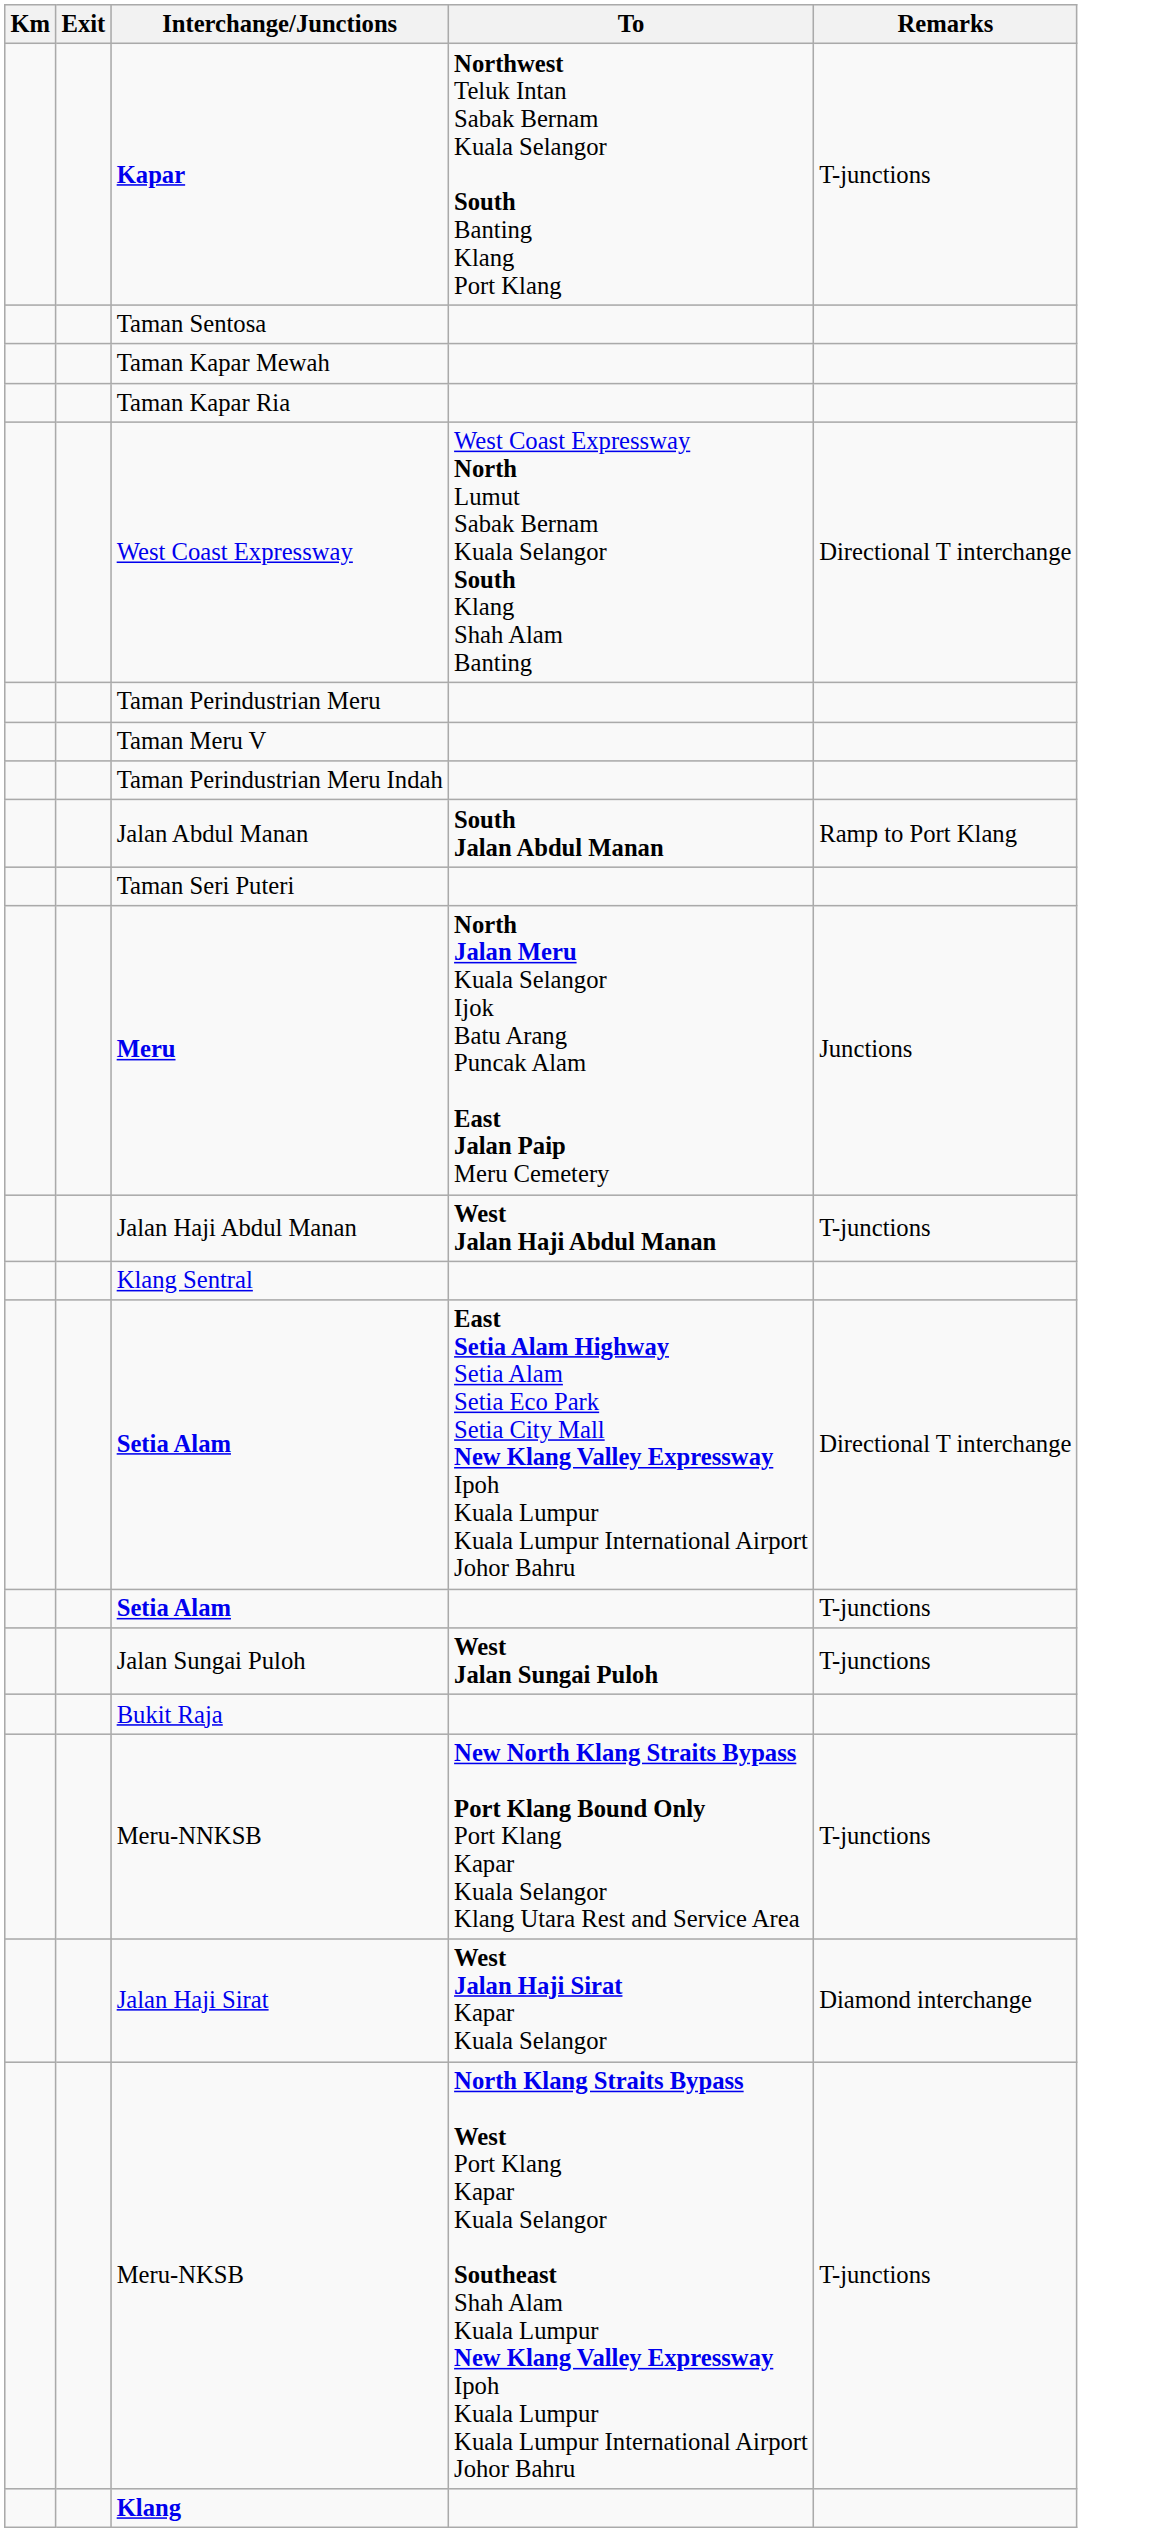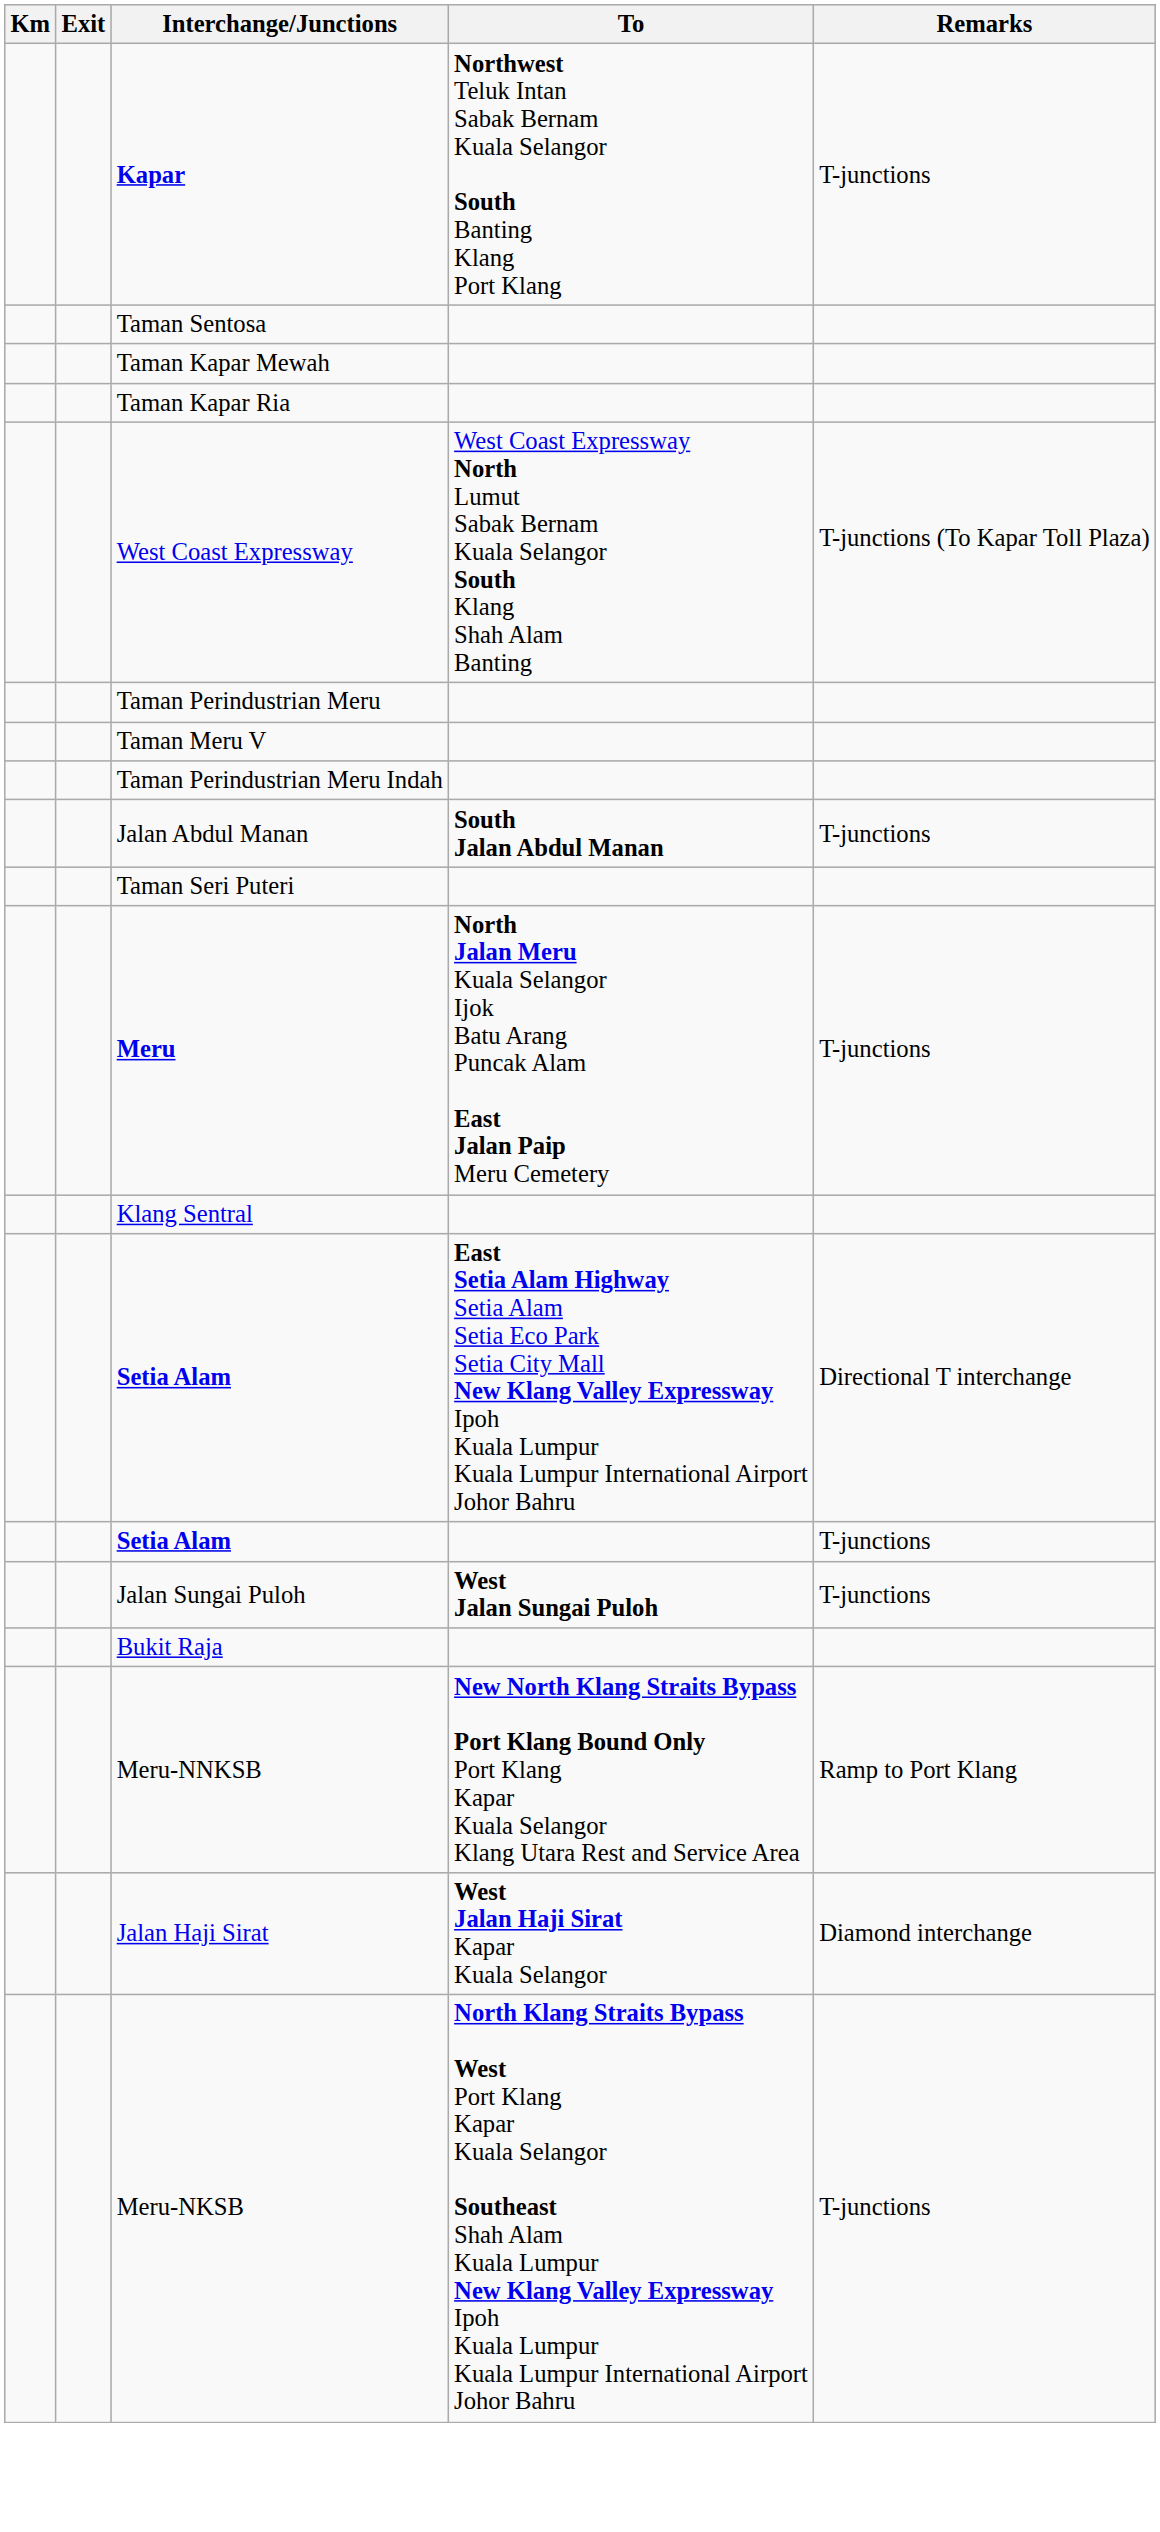 <table class="wikitable">
 <tr>
 <th>Km</th>
 <th>Exit</th>
 <th>Interchange/Junctions</th>
 <th>To</th>
 <th>Remarks</th>
 </tr>
 <tr>
 <td></td>
 <td></td>
 <td><strong><a href='#'>Kapar</a></strong></td>
 <td><strong>Northwest</strong><br> Teluk Intan<br> Sabak Bernam<br> Kuala Selangor<br><br><strong>South</strong><br> Banting<br> Klang<br> Port Klang</td>
 <td>T-junctions</td>
 </tr>
 <tr>
 <td></td>
 <td></td>
 <td>Taman Sentosa</td>
 <td></td>
 <td></td>
 </tr>
 <tr>
 <td></td>
 <td></td>
 <td>Taman Kapar Mewah</td>
 <td></td>
 <td></td>
 </tr>
 <tr>
 <td></td>
 <td></td>
 <td>Taman Kapar Ria</td>
 <td></td>
 <td></td>
 </tr>
 <tr>
 <td></td>
 <td></td>
 <td><a href='#'>West Coast Expressway</a></td>
 <td> <a href='#'>West Coast Expressway</a><br><strong>North</strong><br> Lumut<br> Sabak Bernam<br> Kuala Selangor<br><strong>South</strong><br> Klang<br> Shah Alam<br> Banting</td>
-<td>Directional T interchange</td>
+<td>T-junctions (To Kapar Toll Plaza)<br><br></td>
 </tr>
 <tr>
 <td></td>
 <td></td>
 <td>Taman Perindustrian Meru</td>
 <td></td>
 <td></td>
 </tr>
 <tr>
 <td></td>
 <td></td>
 <td>Taman Meru V</td>
 <td></td>
 <td></td>
 </tr>
 <tr>
 <td></td>
 <td></td>
 <td>Taman Perindustrian Meru Indah</td>
 <td></td>
 <td></td>
 </tr>
 <tr>
 <td></td>
 <td></td>
 <td>Jalan Abdul Manan</td>
 <td><strong>South</strong><br><strong>Jalan Abdul Manan</strong></td>
-<td>Ramp to Port Klang</td>
+<td>T-junctions</td>
 </tr>
 <tr>
 <td></td>
 <td></td>
 <td>Taman Seri Puteri</td>
 <td></td>
 <td></td>
 </tr>
 <tr>
 <td></td>
 <td></td>
 <td><strong><a href='#'>Meru</a></strong></td>
 <td><strong>North</strong><br> <strong><a href='#'>Jalan Meru</a></strong><br> Kuala Selangor<br> Ijok<br> Batu Arang<br> Puncak Alam<br><br><strong>East</strong><br><strong>Jalan Paip</strong><br>Meru Cemetery</td>
-<td>Junctions</td>
-</tr>
-<tr>
-<td></td>
-<td></td>
-<td>Jalan Haji Abdul Manan</td>
-<td><strong>West</strong><br><strong>Jalan Haji Abdul Manan</strong></td>
 <td>T-junctions</td>
 </tr>
 <tr>
 <td></td>
 <td></td>
 <td><a href='#'>Klang Sentral</a></td>
 <td></td>
 <td></td>
 </tr>
 <tr>
 <td></td>
 <td></td>
 <td><strong><a href='#'>Setia Alam</a></strong></td>
 <td><strong>East</strong><br> <strong><a href='#'>Setia Alam Highway</a></strong><br><a href='#'>Setia Alam</a><br><a href='#'>Setia Eco Park</a><br><a href='#'>Setia City Mall</a> <br> <strong><a href='#'>New Klang Valley Expressway</a></strong><br>  Ipoh<br>  Kuala Lumpur<br>  Kuala Lumpur International Airport <br>  Johor Bahru</td>
 <td>Directional T interchange</td>
 </tr>
 <tr>
 <td></td>
 <td></td>
 <td><strong><a href='#'>Setia Alam</a></strong></td>
 <td></td>
 <td>T-junctions</td>
 </tr>
 <tr>
 <td></td>
 <td></td>
 <td>Jalan Sungai Puloh</td>
 <td><strong>West</strong><br><strong>Jalan Sungai Puloh</strong></td>
 <td>T-junctions</td>
 </tr>
 <tr>
 <td></td>
 <td></td>
 <td><a href='#'>Bukit Raja</a></td>
 <td></td>
 <td></td>
 </tr>
 <tr>
 <td></td>
 <td></td>
 <td>Meru-NNKSB</td>
 <td> <strong><a href='#'>New North Klang Straits Bypass</a></strong><br><br><strong>Port Klang Bound Only</strong><br>  Port Klang <br> Kapar<br> Kuala Selangor<br> Klang Utara Rest and Service Area</td>
-<td>T-junctions</td>
+<td>Ramp to Port Klang</td>
 </tr>
 <tr>
 <td></td>
 <td></td>
 <td><a href='#'>Jalan Haji Sirat</a></td>
 <td><strong>West</strong><br> <strong><a href='#'>Jalan Haji Sirat</a></strong><br> Kapar<br> Kuala Selangor</td>
 <td>Diamond interchange</td>
 </tr>
 <tr>
 <td></td>
 <td></td>
 <td>Meru-NKSB</td>
 <td> <strong><a href='#'>North Klang Straits Bypass</a></strong><br><br><strong>West</strong><br>  Port Klang <br> Kapar<br> Kuala Selangor<br><br><strong>Southeast</strong><br> Shah Alam<br> Kuala Lumpur<br> <strong><a href='#'>New Klang Valley Expressway</a></strong><br>  Ipoh<br>  Kuala Lumpur<br>  Kuala Lumpur International Airport <br>  Johor Bahru</td>
 <td>T-junctions</td>
 </tr>
-<tr>
-<td></td>
-<td></td>
-<td><strong><a href='#'>Klang</a></strong></td>
-<td></td>
-<td></td>
-</tr>
 </table>
